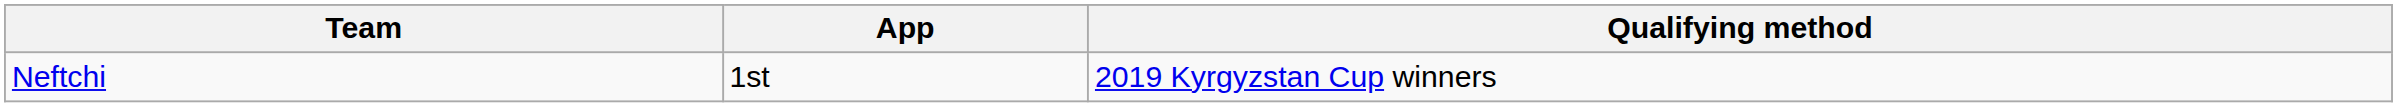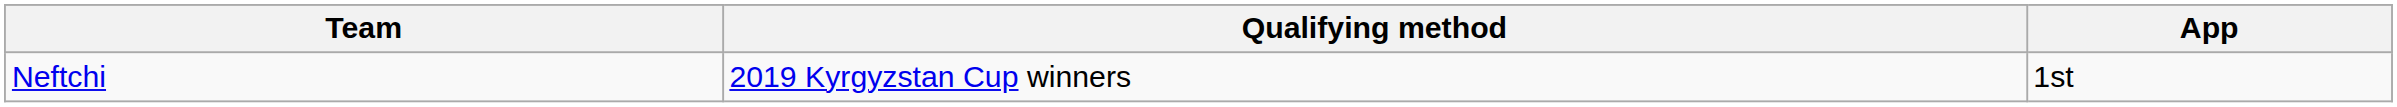 <table class="wikitable" style="table-layout:fixed;width:100%;">
 <tr>
 <th width=30%>Team</th>
+<th width=55%>Qualifying method</th>
 <th width=15%>App </th>
-<th width=55%>Qualifying method</th>
 </tr>
 <tr>
 <td> <a href='#'>Neftchi</a></td>
+<td><a href='#'>2019 Kyrgyzstan Cup</a> winners</td>
 <td>1st</td>
-<td><a href='#'>2019 Kyrgyzstan Cup</a> winners</td>
 </tr>
 </table>
